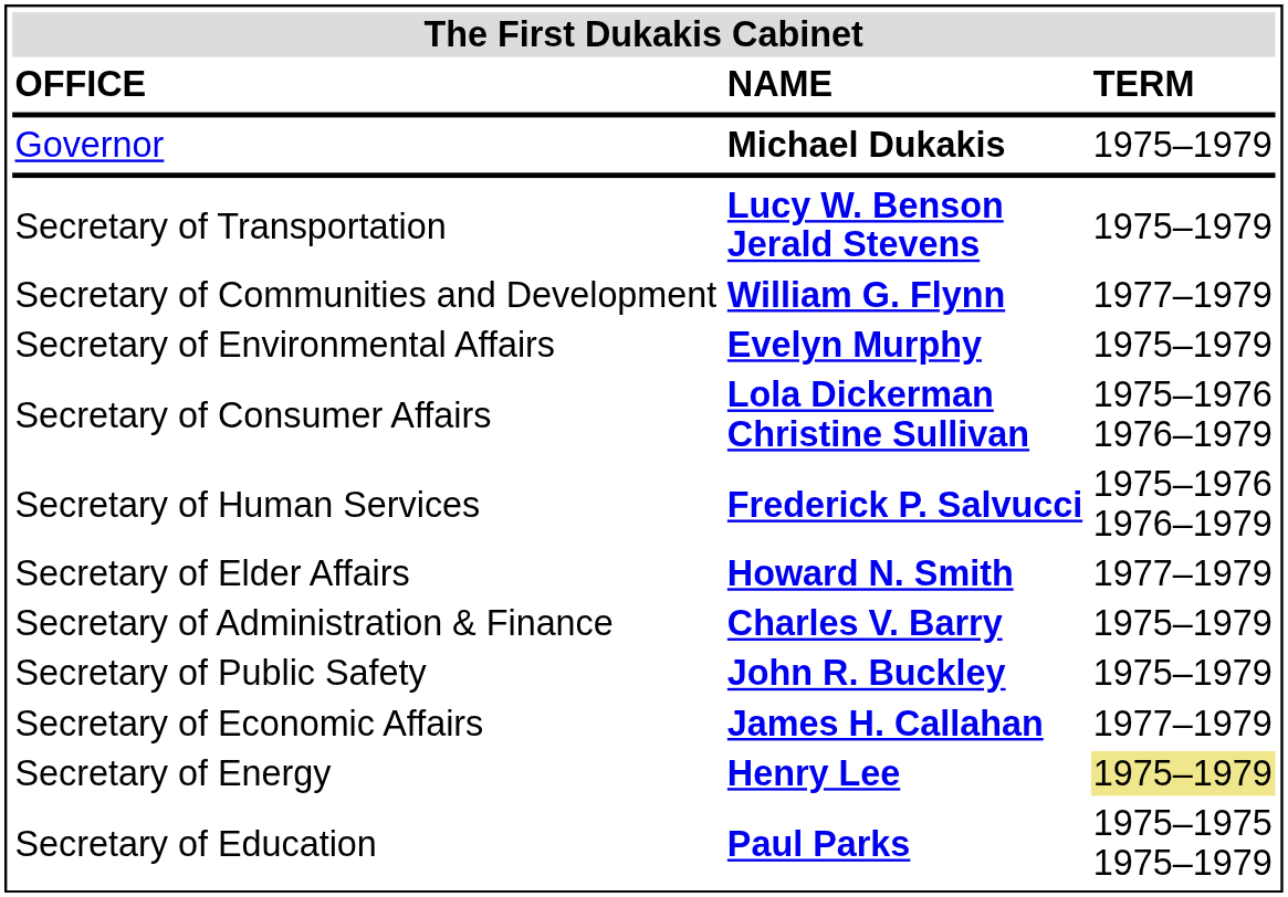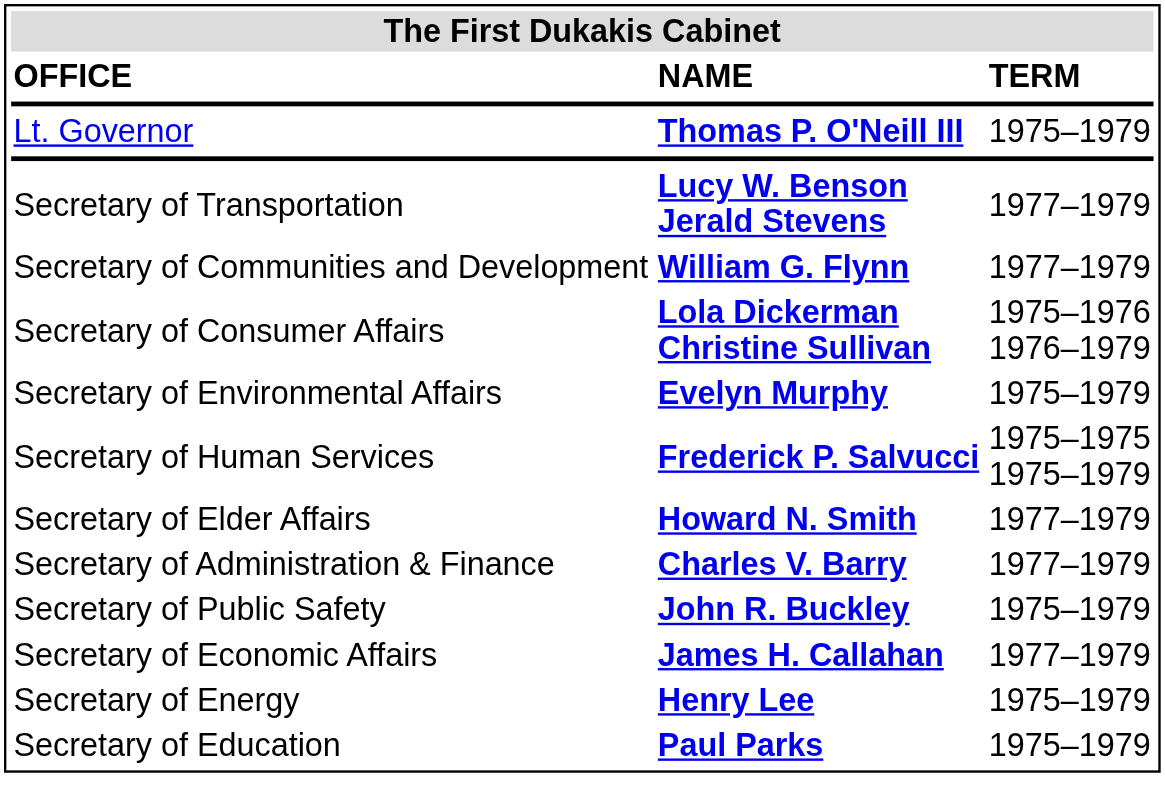 <table cellpadding="1" cellspacing="2" style="float:margin:1em 1em 1em 0; border:1px solid #000; font-size:85%">
 <tr>
 <th style="background:#dcdcdc" colspan="3">The First Dukakis Cabinet</th>
 </tr>
 <tr>
 <td style="text-align:left"><strong>OFFICE</strong></td>
 <td align=left><strong>NAME</strong></td>
 <td align=left><strong>TERM</strong></td>
 </tr>
 <tr>
 <th style="background:#000" colspan="3"></th>
 </tr>
 <tr>
-<td style="text-align:left"><a href='#'>Governor</a></td>
-<td align=left><strong>Michael Dukakis</strong></td>
+<td style="text-align:left"><a href='#'>Lt. Governor</a></td>
+<td align=left><strong><a href='#'>Thomas P. O'Neill III</a></strong></td>
 <td align=left>1975–1979</td>
 </tr>
 <tr>
 <th style="background:#000" colspan="3"></th>
 </tr>
 <tr>
 <td style="text-align:left">Secretary of Transportation</td>
 <td align=left><strong><a href='#'>Lucy W. Benson</a></strong><br><strong><a href='#'>Jerald Stevens</a></strong></td>
-<td align=left>1975–1979</td>
+<td align=left>1977–1979</td>
 </tr>
 <tr>
 <td style="text-align:left">Secretary of Communities and Development</td>
 <td align=left><strong><a href='#'>William G. Flynn</a></strong></td>
 <td align=left>1977–1979</td>
 </tr>
 <tr>
+<td style="text-align:left">Secretary of Consumer Affairs</td>
+<td align=left><strong><a href='#'>Lola Dickerman</a></strong><br><strong><a href='#'>Christine Sullivan</a></strong></td>
+<td align=left>1975–1976<br>1976–1979</td>
+</tr>
+<tr>
 <td style="text-align:left">Secretary of Environmental Affairs</td>
 <td align=left><strong><a href='#'>Evelyn Murphy</a></strong></td>
 <td align=left>1975–1979</td>
 </tr>
 <tr>
-<td style="text-align:left">Secretary of Consumer Affairs</td>
-<td align=left><strong><a href='#'>Lola Dickerman</a></strong><br><strong><a href='#'>Christine Sullivan</a></strong></td>
-<td align=left>1975–1976<br>1976–1979</td>
-</tr>
-<tr>
 <td style="text-align:left">Secretary of Human Services</td>
 <td align=left><strong><a href='#'>Frederick P. Salvucci</a></strong></td>
-<td align=left>1975–1976<br>1976–1979</td>
+<td align=left>1975–1975<br>1975–1979</td>
 </tr>
 <tr>
 <td style="text-align:left">Secretary of Elder Affairs</td>
 <td align=left><strong><a href='#'>Howard N. Smith</a></strong></td>
 <td align=left>1977–1979</td>
 </tr>
 <tr>
 <td style="text-align:left">Secretary of Administration & Finance</td>
 <td align=left><strong><a href='#'>Charles V. Barry</a></strong></td>
-<td align=left>1975–1979</td>
+<td align=left>1977–1979</td>
 </tr>
 <tr>
 <td style="text-align:left">Secretary of Public Safety</td>
 <td align=left><strong><a href='#'>John R. Buckley</a></strong></td>
 <td align=left>1975–1979</td>
 </tr>
 <tr>
 <td style="text-align:left">Secretary of Economic Affairs</td>
 <td align=left><strong><a href='#'>James H. Callahan</a></strong></td>
 <td align=left>1977–1979</td>
 </tr>
 <tr>
 <td style="text-align:left">Secretary of Energy</td>
 <td align=left><strong><a href='#'>Henry Lee</a></strong></td>
-<td align=left style="background: khaki;">1975–1979</td>
+<td align=left>1975–1979</td>
 </tr>
 <tr>
 <td style="text-align:left">Secretary of Education</td>
 <td align=left><strong><a href='#'>Paul Parks</a></strong></td>
-<td align=left>1975–1975<br>1975–1979</td>
+<td align=left>1975–1979</td>
 </tr>
 </table>
